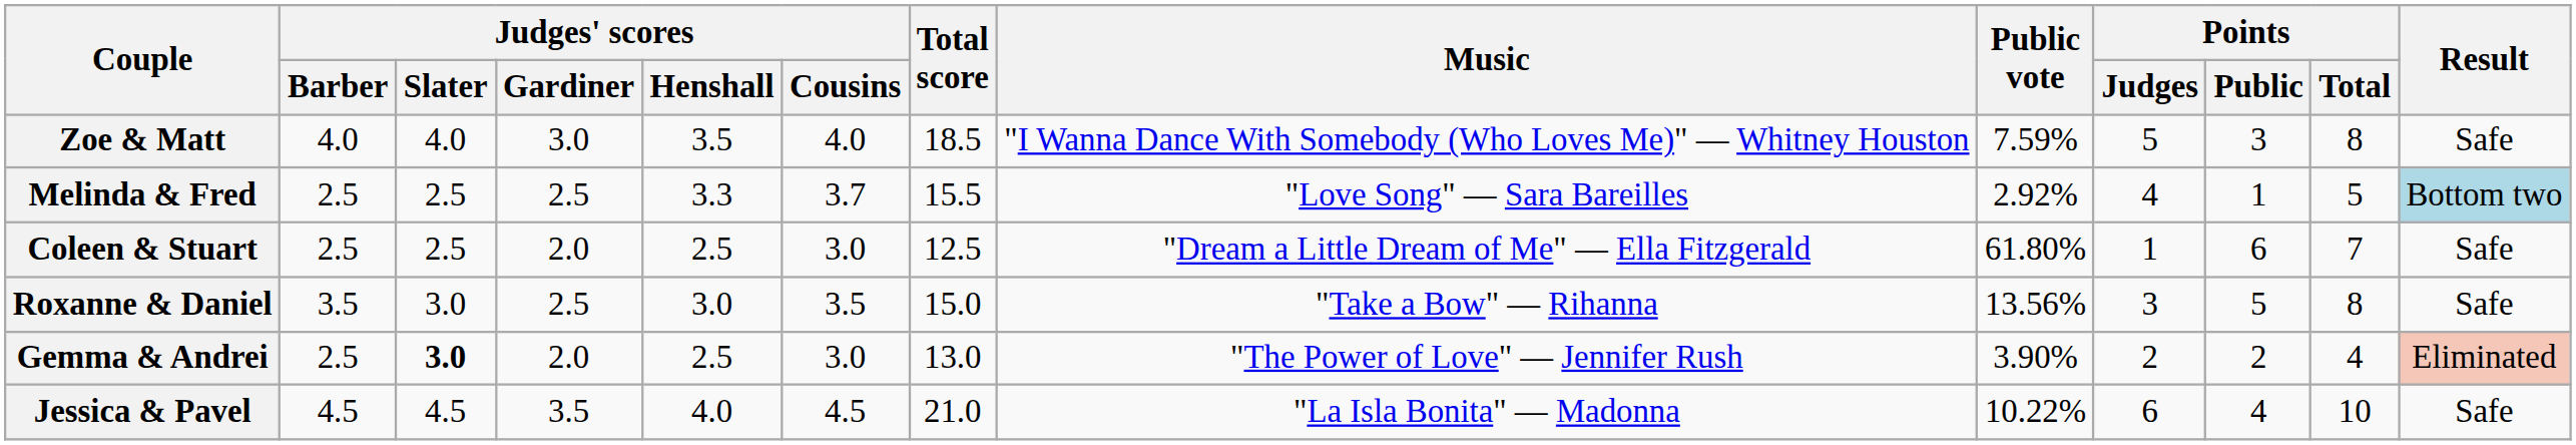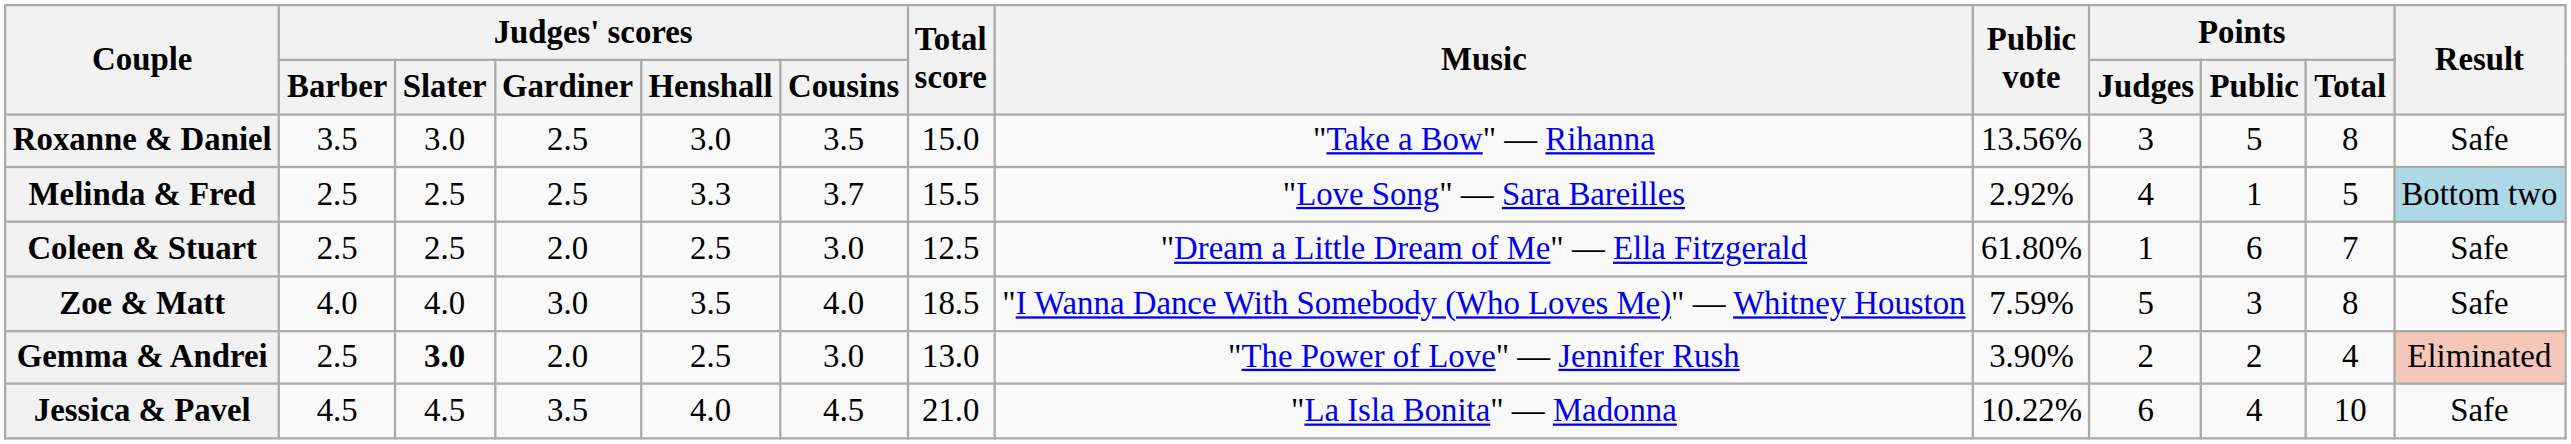 <table class="wikitable sortable" style="text-align:center; ; font-size:90%">
 <tr>
 <th scope="col" rowspan=2>Couple</th>
 <th scope="col" colspan=5 class="unsortable">Judges' scores</th>
 <th scope="col" rowspan=2>Total<br>score</th>
 <th scope="col" rowspan=2 class="unsortable">Music</th>
 <th scope="col" rowspan=2>Public<br>vote</th>
 <th scope="col" colspan=3>Points</th>
 <th scope="col" rowspan=2 class="unsortable">Result</th>
 </tr>
 <tr>
 <th class="unsortable">Barber</th>
 <th class="unsortable">Slater</th>
 <th class="unsortable">Gardiner</th>
 <th class="unsortable">Henshall</th>
 <th class="unsortable">Cousins</th>
 <th class="unsortable">Judges</th>
 <th class="unsortable">Public</th>
 <th>Total</th>
 </tr>
 <tr>
-<th scope="row">Zoe & Matt</th>
-<td>4.0</td>
-<td>4.0</td>
+<th scope="row">Roxanne & Daniel</th>
+<td>3.5</td>
+<td>3.0</td>
+<td>2.5</td>
 <td>3.0</td>
 <td>3.5</td>
-<td>4.0</td>
-<td>18.5</td>
-<td>"<a href='#'>I Wanna Dance With Somebody (Who Loves Me)</a>" — <a href='#'>Whitney Houston</a></td>
-<td>7.59%</td>
+<td>15.0</td>
+<td>"<a href='#'>Take a Bow</a>" — <a href='#'>Rihanna</a></td>
+<td>13.56%</td>
+<td>3</td>
 <td>5</td>
-<td>3</td>
 <td>8</td>
 <td>Safe</td>
 </tr>
 <tr>
 <th scope="row">Melinda & Fred</th>
 <td>2.5</td>
 <td>2.5</td>
 <td>2.5</td>
 <td>3.3</td>
 <td>3.7</td>
 <td>15.5</td>
 <td>"<a href='#'>Love Song</a>" — <a href='#'>Sara Bareilles</a></td>
 <td>2.92%</td>
 <td>4</td>
 <td>1</td>
 <td>5</td>
 <td bgcolor=lightblue>Bottom two</td>
 </tr>
 <tr>
 <th scope="row">Coleen & Stuart</th>
 <td>2.5</td>
 <td>2.5</td>
 <td>2.0</td>
 <td>2.5</td>
 <td>3.0</td>
 <td>12.5</td>
 <td>"<a href='#'>Dream a Little Dream of Me</a>" — <a href='#'>Ella Fitzgerald</a></td>
 <td>61.80%</td>
 <td>1</td>
 <td>6</td>
 <td>7</td>
 <td>Safe</td>
 </tr>
 <tr>
-<th scope="row">Roxanne & Daniel</th>
-<td>3.5</td>
-<td>3.0</td>
-<td>2.5</td>
+<th scope="row">Zoe & Matt</th>
+<td>4.0</td>
+<td>4.0</td>
 <td>3.0</td>
 <td>3.5</td>
-<td>15.0</td>
-<td>"<a href='#'>Take a Bow</a>" — <a href='#'>Rihanna</a></td>
-<td>13.56%</td>
+<td>4.0</td>
+<td>18.5</td>
+<td>"<a href='#'>I Wanna Dance With Somebody (Who Loves Me)</a>" — <a href='#'>Whitney Houston</a></td>
+<td>7.59%</td>
+<td>5</td>
 <td>3</td>
-<td>5</td>
 <td>8</td>
 <td>Safe</td>
 </tr>
 <tr>
 <th scope="row">Gemma & Andrei</th>
 <td>2.5</td>
 <td><strong>3.0</strong></td>
 <td>2.0</td>
 <td>2.5</td>
 <td>3.0</td>
 <td>13.0</td>
 <td>"<a href='#'>The Power of Love</a>" — <a href='#'>Jennifer Rush</a></td>
 <td>3.90%</td>
 <td>2</td>
 <td>2</td>
 <td>4</td>
 <td bgcolor="f4c7b8">Eliminated</td>
 </tr>
 <tr>
 <th scope="row">Jessica & Pavel</th>
 <td>4.5</td>
 <td>4.5</td>
 <td>3.5</td>
 <td>4.0</td>
 <td>4.5</td>
 <td>21.0</td>
 <td>"<a href='#'>La Isla Bonita</a>" — <a href='#'>Madonna</a></td>
 <td>10.22%</td>
 <td>6</td>
 <td>4</td>
 <td>10</td>
 <td>Safe</td>
 </tr>
 </table>
